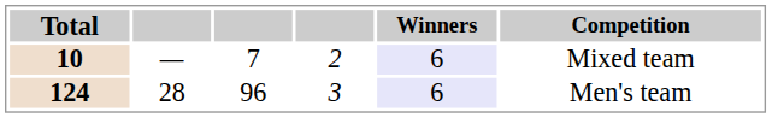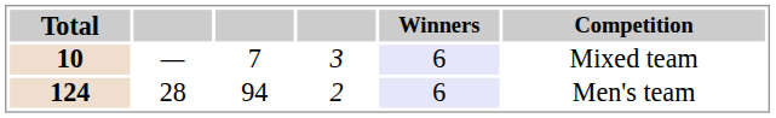 <table style="border: 1px solid #999; background-color:#FFFFFF; line-height:16px; text-align:center">
 <tr>
 <th style="background-color: #ccc;" width="70">Total</th>
 <th style="background-color: #ccc;" width="45"><small></small></th>
 <th style="background-color: #ccc;" width="45"><small></small></th>
 <th style="background-color: #ccc;" width="45"><small></small></th>
 <th style="background-color: #ccc;" width="70"><small>Winners</small></th>
 <th style="background-color: #ccc;" width="155"><small>Competition</small></th>
 </tr>
 <tr>
 <td bgcolor=#EFDECD><strong>10</strong></td>
 <td><em>—</em></td>
 <td>7</td>
-<td><em>2</em></td>
+<td><em>3</em></td>
 <td bgcolor="#E6E6FA">6 </td>
 <td>Mixed team</td>
 </tr>
 <tr>
 <td bgcolor=#EFDECD><strong>124</strong></td>
 <td>28</td>
-<td>96</td>
-<td><em>3</em></td>
+<td>94</td>
+<td><em>2</em></td>
 <td bgcolor=#E6E6FA>6 </td>
 <td>Men's team</td>
 </tr>
 </table>
